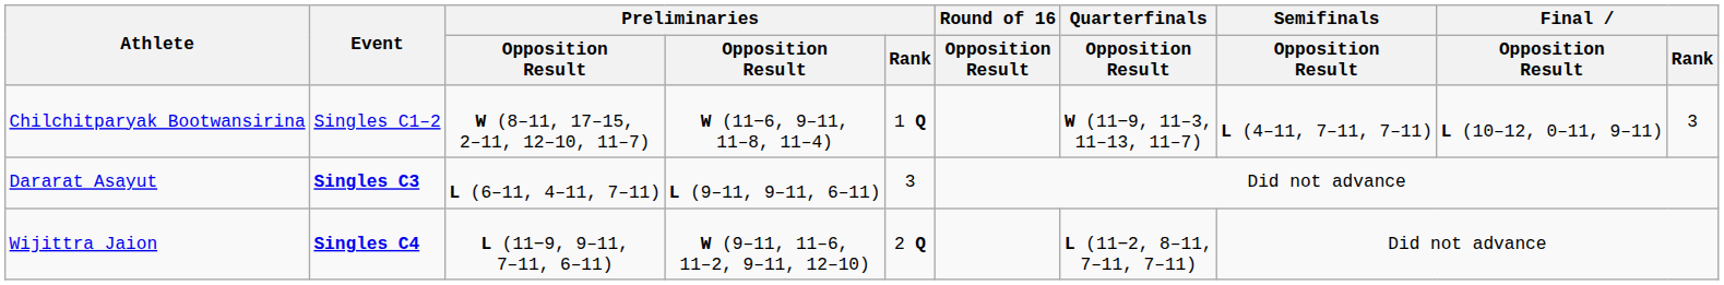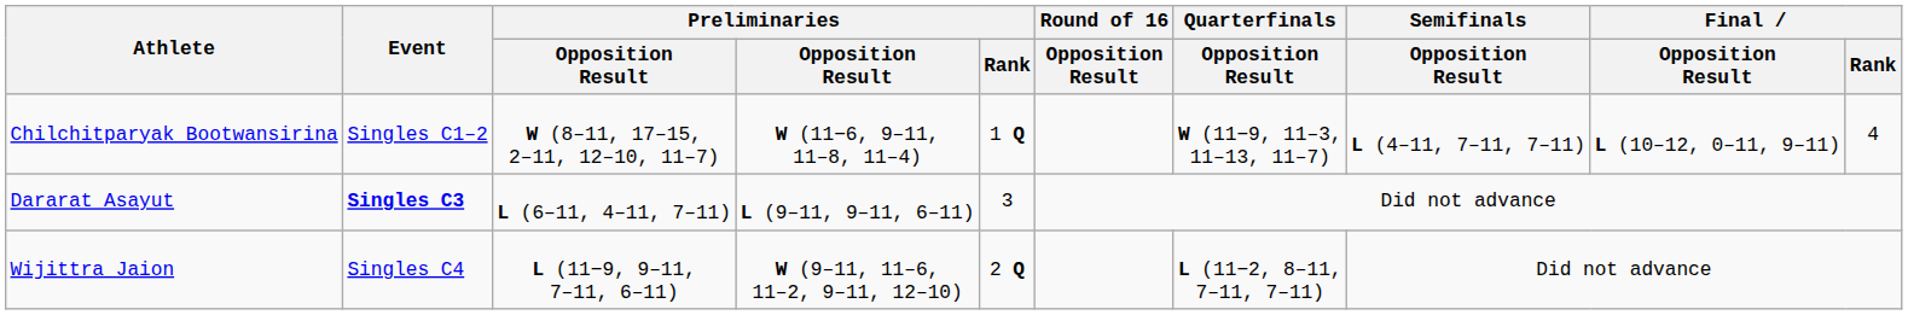 <table class=wikitable style="font-size:90%">
 <tr>
 <th rowspan="2">Athlete</th>
 <th rowspan="2">Event</th>
 <th colspan="3">Preliminaries</th>
 <th>Round of 16</th>
 <th>Quarterfinals</th>
 <th>Semifinals</th>
 <th colspan="2">Final / </th>
 </tr>
 <tr>
 <th>Opposition<br>Result</th>
 <th>Opposition<br>Result</th>
 <th>Rank</th>
 <th>Opposition<br>Result</th>
 <th>Opposition<br>Result</th>
 <th>Opposition<br>Result</th>
 <th>Opposition<br>Result</th>
 <th>Rank</th>
 </tr>
 <tr align=center>
 <td align=left><a href='#'>Chilchitparyak Bootwansirina</a></td>
 <td align=left><a href='#'>Singles C1–2</a></td>
 <td><br><strong>W</strong> (8–11, 17–15, <br> 2–11, 12–10, 11–7)</td>
 <td><br><strong>W</strong> (11−6, 9–11, <br> 11–8, 11–4)</td>
 <td>1 <strong>Q</strong></td>
 <td></td>
 <td><br><strong>W</strong> (11−9, 11–3, <br> 11–13, 11–7)</td>
 <td><br><strong>L</strong> (4–11, 7–11, 7–11)</td>
 <td><br><strong>L</strong> (10–12, 0–11, 9–11)</td>
-<td>3</td>
+<td>4</td>
 </tr>
 <tr align=center>
 <td align=left><a href='#'>Dararat Asayut</a></td>
 <td align=left><strong><a href='#'>Singles C3</a></strong></td>
 <td><br><strong>L</strong> (6–11, 4–11, 7–11)</td>
 <td><br><strong>L</strong> (9–11, 9–11, 6–11)</td>
 <td>3</td>
 <td colspan=5>Did not advance</td>
 </tr>
 <tr align=center>
 <td align=left><a href='#'>Wijittra Jaion</a></td>
-<td align=left><strong><a href='#'>Singles C4</a></strong></td>
+<td align=left><a href='#'>Singles C4</a></td>
 <td><br><strong>L</strong> (11−9, 9–11, <br> 7–11, 6–11)</td>
 <td><br><strong>W</strong> (9–11, 11–6, <br> 11–2, 9–11, 12–10)</td>
 <td>2 <strong>Q</strong></td>
 <td></td>
 <td><br><strong>L</strong> (11−2, 8–11, <br> 7–11, 7–11)</td>
 <td colspan=3>Did not advance</td>
 </tr>
 </table>
